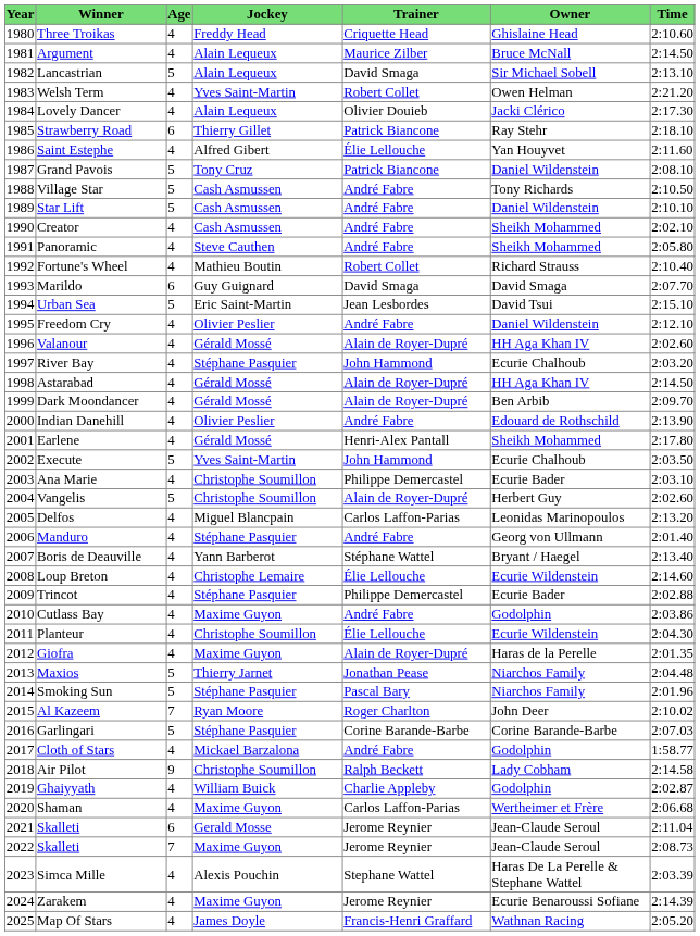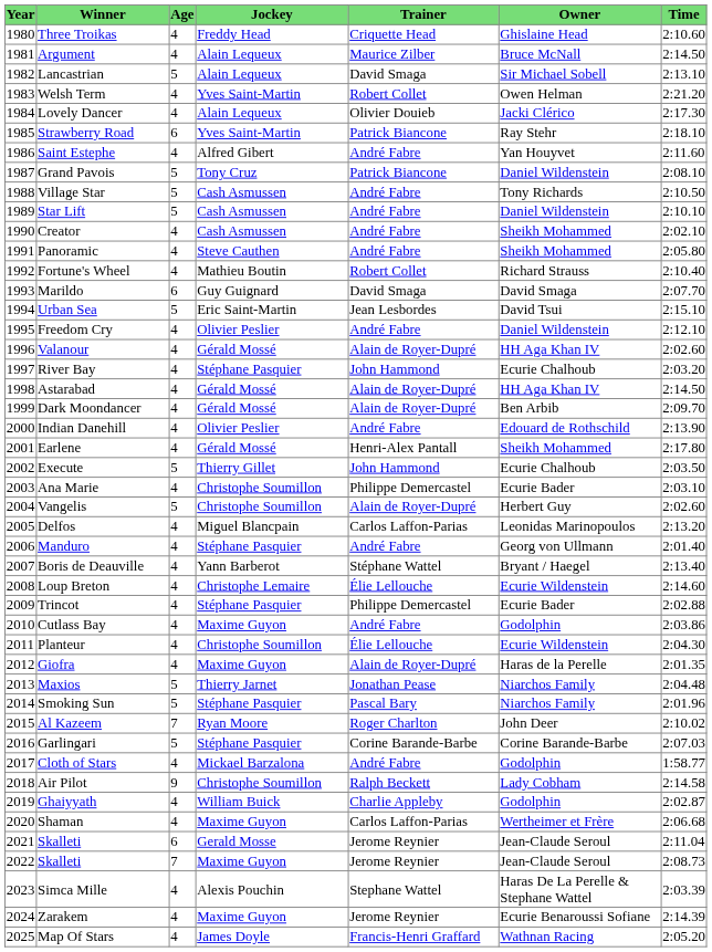 <table class = "sortable" | border="1" style="border-collapse: collapse; font-size:90%">
 <tr bgcolor="#77dd77" align="center">
 <th>Year</th>
 <th>Winner</th>
 <th>Age</th>
 <th>Jockey</th>
 <th>Trainer</th>
 <th>Owner</th>
 <th>Time</th>
 </tr>
 <tr>
 <td>1980</td>
 <td width=132px><a href='#'>Three Troikas</a></td>
 <td>4</td>
 <td width=152px><a href='#'>Freddy Head</a></td>
 <td width=150px><a href='#'>Criquette Head</a></td>
 <td width=162px><a href='#'>Ghislaine Head</a></td>
 <td>2:10.60</td>
 </tr>
 <tr>
 <td>1981</td>
 <td><a href='#'>Argument</a></td>
 <td>4</td>
 <td><a href='#'>Alain Lequeux</a></td>
 <td><a href='#'>Maurice Zilber</a></td>
 <td><a href='#'>Bruce McNall</a></td>
 <td>2:14.50</td>
 </tr>
 <tr>
 <td>1982</td>
 <td>Lancastrian</td>
 <td>5</td>
 <td><a href='#'>Alain Lequeux</a></td>
 <td>David Smaga</td>
 <td><a href='#'>Sir Michael Sobell</a></td>
 <td>2:13.10</td>
 </tr>
 <tr>
 <td>1983</td>
 <td>Welsh Term</td>
 <td>4</td>
 <td><a href='#'>Yves Saint-Martin</a></td>
 <td><a href='#'>Robert Collet</a></td>
 <td>Owen Helman</td>
 <td>2:21.20</td>
 </tr>
 <tr>
 <td>1984</td>
 <td>Lovely Dancer</td>
 <td>4</td>
 <td><a href='#'>Alain Lequeux</a></td>
 <td>Olivier Douieb</td>
 <td><a href='#'>Jacki Clérico</a></td>
 <td>2:17.30</td>
 </tr>
 <tr>
 <td>1985</td>
 <td><a href='#'>Strawberry Road</a></td>
 <td>6</td>
-<td><a href='#'>Thierry Gillet</a></td>
+<td><a href='#'>Yves Saint-Martin</a></td>
 <td><a href='#'>Patrick Biancone</a></td>
 <td>Ray Stehr</td>
 <td>2:18.10</td>
 </tr>
 <tr>
 <td>1986</td>
 <td><a href='#'>Saint Estephe</a></td>
 <td>4</td>
 <td>Alfred Gibert</td>
-<td><a href='#'>Élie Lellouche</a></td>
+<td><a href='#'>André Fabre</a></td>
 <td>Yan Houyvet</td>
 <td>2:11.60</td>
 </tr>
 <tr>
 <td>1987</td>
 <td>Grand Pavois</td>
 <td>5</td>
 <td><a href='#'>Tony Cruz</a></td>
 <td><a href='#'>Patrick Biancone</a></td>
 <td><a href='#'>Daniel Wildenstein</a></td>
 <td>2:08.10</td>
 </tr>
 <tr>
 <td>1988</td>
 <td>Village Star</td>
 <td>5</td>
 <td><a href='#'>Cash Asmussen</a></td>
 <td><a href='#'>André Fabre</a></td>
 <td>Tony Richards</td>
 <td>2:10.50</td>
 </tr>
 <tr>
 <td>1989</td>
 <td><a href='#'>Star Lift</a></td>
 <td>5</td>
 <td><a href='#'>Cash Asmussen</a></td>
 <td><a href='#'>André Fabre</a></td>
 <td><a href='#'>Daniel Wildenstein</a></td>
 <td>2:10.10</td>
 </tr>
 <tr>
 <td>1990</td>
 <td>Creator</td>
 <td>4</td>
 <td><a href='#'>Cash Asmussen</a></td>
 <td><a href='#'>André Fabre</a></td>
 <td><a href='#'>Sheikh Mohammed</a></td>
 <td>2:02.10</td>
 </tr>
 <tr>
 <td>1991</td>
 <td>Panoramic</td>
 <td>4</td>
 <td><a href='#'>Steve Cauthen</a></td>
 <td><a href='#'>André Fabre</a></td>
 <td><a href='#'>Sheikh Mohammed</a></td>
 <td>2:05.80</td>
 </tr>
 <tr>
 <td>1992</td>
 <td>Fortune's Wheel</td>
 <td>4</td>
 <td>Mathieu Boutin</td>
 <td><a href='#'>Robert Collet</a></td>
 <td>Richard Strauss</td>
 <td>2:10.40</td>
 </tr>
 <tr>
 <td>1993</td>
 <td>Marildo</td>
 <td>6</td>
 <td>Guy Guignard</td>
 <td>David Smaga</td>
 <td>David Smaga</td>
 <td>2:07.70</td>
 </tr>
 <tr>
 <td>1994</td>
 <td><a href='#'>Urban Sea</a></td>
 <td>5</td>
 <td>Eric Saint-Martin</td>
 <td>Jean Lesbordes</td>
 <td>David Tsui</td>
 <td>2:15.10</td>
 </tr>
 <tr>
 <td>1995</td>
 <td>Freedom Cry</td>
 <td>4</td>
 <td><a href='#'>Olivier Peslier</a></td>
 <td><a href='#'>André Fabre</a></td>
 <td><a href='#'>Daniel Wildenstein</a></td>
 <td>2:12.10</td>
 </tr>
 <tr>
 <td>1996</td>
 <td><a href='#'>Valanour</a></td>
 <td>4</td>
 <td><a href='#'>Gérald Mossé</a></td>
 <td><a href='#'>Alain de Royer-Dupré</a></td>
 <td><a href='#'>HH Aga Khan IV</a></td>
 <td>2:02.60</td>
 </tr>
 <tr>
 <td>1997</td>
 <td>River Bay</td>
 <td>4</td>
 <td><a href='#'>Stéphane Pasquier</a></td>
 <td><a href='#'>John Hammond</a></td>
 <td>Ecurie Chalhoub</td>
 <td>2:03.20</td>
 </tr>
 <tr>
 <td>1998</td>
 <td>Astarabad</td>
 <td>4</td>
 <td><a href='#'>Gérald Mossé</a></td>
 <td><a href='#'>Alain de Royer-Dupré</a></td>
 <td><a href='#'>HH Aga Khan IV</a></td>
 <td>2:14.50</td>
 </tr>
 <tr>
 <td>1999</td>
 <td>Dark Moondancer</td>
 <td>4</td>
 <td><a href='#'>Gérald Mossé</a></td>
 <td><a href='#'>Alain de Royer-Dupré</a></td>
 <td>Ben Arbib</td>
 <td>2:09.70</td>
 </tr>
 <tr>
 <td>2000</td>
 <td>Indian Danehill</td>
 <td>4</td>
 <td><a href='#'>Olivier Peslier</a></td>
 <td><a href='#'>André Fabre</a></td>
 <td><a href='#'>Edouard de Rothschild</a></td>
 <td>2:13.90</td>
 </tr>
 <tr>
 <td>2001</td>
 <td>Earlene</td>
 <td>4</td>
 <td><a href='#'>Gérald Mossé</a></td>
 <td>Henri-Alex Pantall</td>
 <td><a href='#'>Sheikh Mohammed</a></td>
 <td>2:17.80</td>
 </tr>
 <tr>
 <td>2002</td>
 <td>Execute</td>
 <td>5</td>
-<td><a href='#'>Yves Saint-Martin</a></td>
+<td><a href='#'>Thierry Gillet</a></td>
 <td><a href='#'>John Hammond</a></td>
 <td>Ecurie Chalhoub</td>
 <td>2:03.50</td>
 </tr>
 <tr>
 <td>2003</td>
 <td>Ana Marie</td>
 <td>4</td>
 <td><a href='#'>Christophe Soumillon</a></td>
 <td>Philippe Demercastel</td>
 <td>Ecurie Bader</td>
 <td>2:03.10</td>
 </tr>
 <tr>
 <td>2004</td>
 <td>Vangelis</td>
 <td>5</td>
 <td><a href='#'>Christophe Soumillon</a></td>
 <td><a href='#'>Alain de Royer-Dupré</a></td>
 <td>Herbert Guy</td>
 <td>2:02.60</td>
 </tr>
 <tr>
 <td>2005</td>
 <td>Delfos</td>
 <td>4</td>
 <td>Miguel Blancpain</td>
 <td>Carlos Laffon-Parias</td>
 <td>Leonidas Marinopoulos</td>
 <td>2:13.20</td>
 </tr>
 <tr>
 <td>2006</td>
 <td><a href='#'>Manduro</a></td>
 <td>4</td>
 <td><a href='#'>Stéphane Pasquier</a></td>
 <td><a href='#'>André Fabre</a></td>
 <td>Georg von Ullmann</td>
 <td>2:01.40</td>
 </tr>
 <tr>
 <td>2007</td>
 <td>Boris de Deauville</td>
 <td>4</td>
 <td>Yann Barberot</td>
 <td>Stéphane Wattel</td>
 <td>Bryant / Haegel </td>
 <td>2:13.40</td>
 </tr>
 <tr>
 <td>2008</td>
 <td>Loup Breton</td>
 <td>4</td>
 <td><a href='#'>Christophe Lemaire</a></td>
 <td><a href='#'>Élie Lellouche</a></td>
 <td><a href='#'>Ecurie Wildenstein</a></td>
 <td>2:14.60</td>
 </tr>
 <tr>
 <td>2009</td>
 <td>Trincot</td>
 <td>4</td>
 <td><a href='#'>Stéphane Pasquier</a></td>
 <td>Philippe Demercastel</td>
 <td>Ecurie Bader</td>
 <td>2:02.88</td>
 </tr>
 <tr>
 <td>2010</td>
 <td>Cutlass Bay</td>
 <td>4</td>
 <td><a href='#'>Maxime Guyon</a></td>
 <td><a href='#'>André Fabre</a></td>
 <td><a href='#'>Godolphin</a></td>
 <td>2:03.86</td>
 </tr>
 <tr>
 <td>2011</td>
 <td>Planteur</td>
 <td>4</td>
 <td><a href='#'>Christophe Soumillon</a></td>
 <td><a href='#'>Élie Lellouche</a></td>
 <td><a href='#'>Ecurie Wildenstein</a></td>
 <td>2:04.30</td>
 </tr>
 <tr>
 <td>2012</td>
 <td><a href='#'>Giofra</a></td>
 <td>4</td>
 <td><a href='#'>Maxime Guyon</a></td>
 <td><a href='#'>Alain de Royer-Dupré</a></td>
 <td>Haras de la Perelle</td>
 <td>2:01.35</td>
 </tr>
 <tr>
 <td>2013</td>
 <td><a href='#'>Maxios</a></td>
 <td>5</td>
 <td><a href='#'>Thierry Jarnet</a></td>
 <td><a href='#'>Jonathan Pease</a></td>
 <td><a href='#'>Niarchos Family</a></td>
 <td>2:04.48</td>
 </tr>
 <tr>
 <td>2014</td>
 <td>Smoking Sun</td>
 <td>5</td>
 <td><a href='#'>Stéphane Pasquier</a></td>
 <td><a href='#'>Pascal Bary</a></td>
 <td><a href='#'>Niarchos Family</a></td>
 <td>2:01.96</td>
 </tr>
 <tr>
 <td>2015</td>
 <td><a href='#'>Al Kazeem</a></td>
 <td>7</td>
 <td><a href='#'>Ryan Moore</a></td>
 <td><a href='#'>Roger Charlton</a></td>
 <td>John Deer</td>
 <td>2:10.02</td>
 </tr>
 <tr>
 <td>2016</td>
 <td>Garlingari</td>
 <td>5</td>
 <td><a href='#'>Stéphane Pasquier</a></td>
 <td>Corine Barande-Barbe</td>
 <td>Corine Barande-Barbe</td>
 <td>2:07.03</td>
 </tr>
 <tr>
 <td>2017</td>
 <td><a href='#'>Cloth of Stars</a></td>
 <td>4</td>
 <td><a href='#'>Mickael Barzalona</a></td>
 <td><a href='#'>André Fabre</a></td>
 <td><a href='#'>Godolphin</a></td>
 <td>1:58.77</td>
 </tr>
 <tr>
 <td>2018</td>
 <td>Air Pilot</td>
 <td>9</td>
 <td><a href='#'>Christophe Soumillon</a></td>
 <td><a href='#'>Ralph Beckett</a></td>
 <td><a href='#'>Lady Cobham</a></td>
 <td>2:14.58</td>
 </tr>
 <tr>
 <td>2019</td>
 <td><a href='#'>Ghaiyyath</a></td>
 <td>4</td>
 <td><a href='#'>William Buick</a></td>
 <td><a href='#'>Charlie Appleby</a></td>
 <td><a href='#'>Godolphin</a></td>
 <td>2:02.87</td>
 </tr>
 <tr>
 <td>2020</td>
 <td>Shaman</td>
 <td>4</td>
 <td><a href='#'>Maxime Guyon</a></td>
 <td>Carlos Laffon-Parias</td>
 <td><a href='#'>Wertheimer et Frère</a></td>
 <td>2:06.68</td>
 </tr>
 <tr>
 <td>2021</td>
 <td><a href='#'>Skalleti</a></td>
 <td>6</td>
 <td><a href='#'>Gerald Mosse</a></td>
 <td>Jerome Reynier</td>
 <td>Jean-Claude Seroul</td>
 <td>2:11.04</td>
 </tr>
 <tr>
 <td>2022</td>
 <td><a href='#'>Skalleti</a></td>
 <td>7</td>
 <td><a href='#'>Maxime Guyon</a></td>
 <td>Jerome Reynier</td>
 <td>Jean-Claude Seroul</td>
 <td>2:08.73</td>
 </tr>
 <tr>
 <td>2023</td>
 <td>Simca Mille</td>
 <td>4</td>
 <td>Alexis Pouchin</td>
 <td>Stephane Wattel</td>
 <td>Haras De La Perelle & Stephane Wattel</td>
 <td>2:03.39</td>
 </tr>
 <tr>
 <td>2024</td>
 <td>Zarakem</td>
 <td>4</td>
 <td><a href='#'>Maxime Guyon</a></td>
 <td>Jerome Reynier</td>
 <td>Ecurie Benaroussi Sofiane</td>
 <td>2:14.39</td>
 </tr>
 <tr>
 <td>2025</td>
 <td>Map Of Stars</td>
 <td>4</td>
 <td><a href='#'>James Doyle</a></td>
 <td><a href='#'>Francis-Henri Graffard</a></td>
 <td><a href='#'>Wathnan Racing</a></td>
 <td>2:05.20</td>
 </tr>
 </table>
